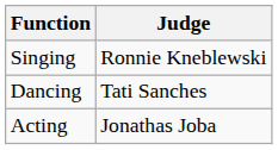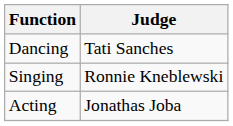 <table class="wikitable" style="font-size: 90%">
 <tr>
 <th><strong> Function </strong></th>
 <th><strong> Judge </strong></th>
 </tr>
 <tr>
+<td>Dancing</td>
+<td>Tati Sanches</td>
+</tr>
+<tr>
 <td>Singing</td>
 <td>Ronnie Kneblewski</td>
-</tr>
-<tr>
-<td>Dancing</td>
-<td>Tati Sanches</td>
 </tr>
 <tr>
 <td>Acting</td>
 <td>Jonathas Joba</td>
 </tr>
 </table>
